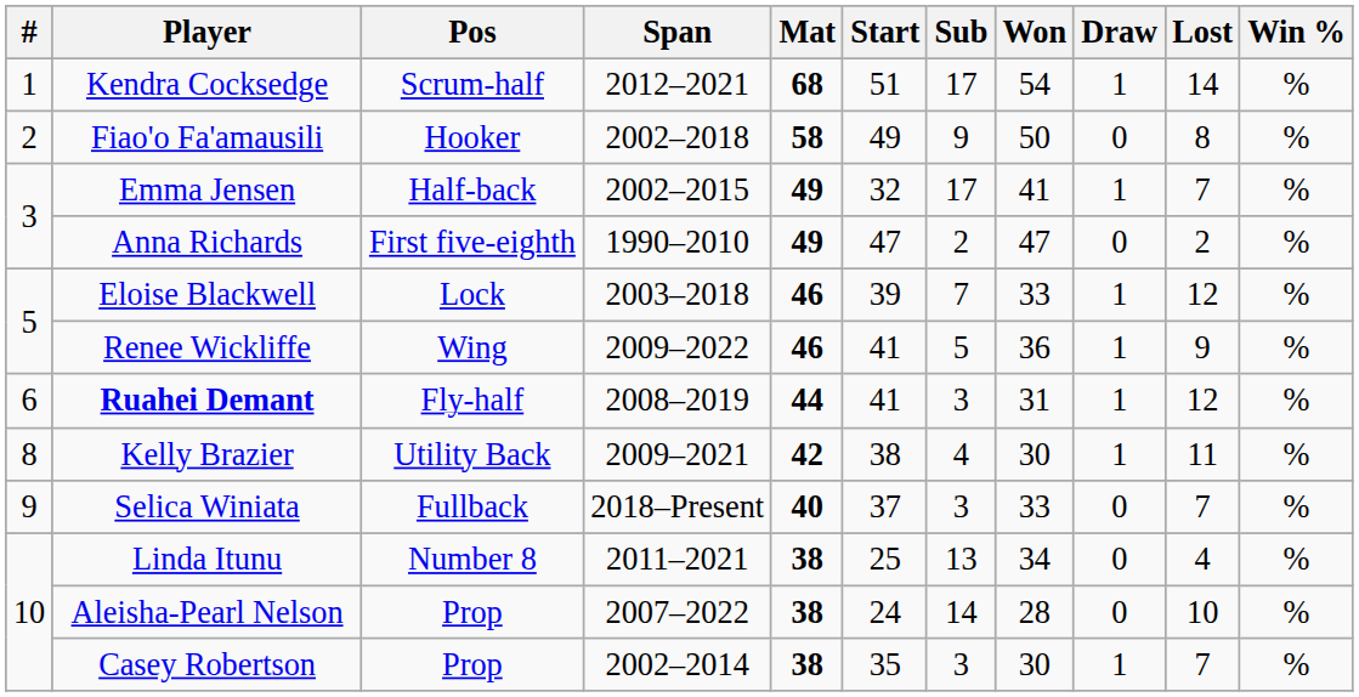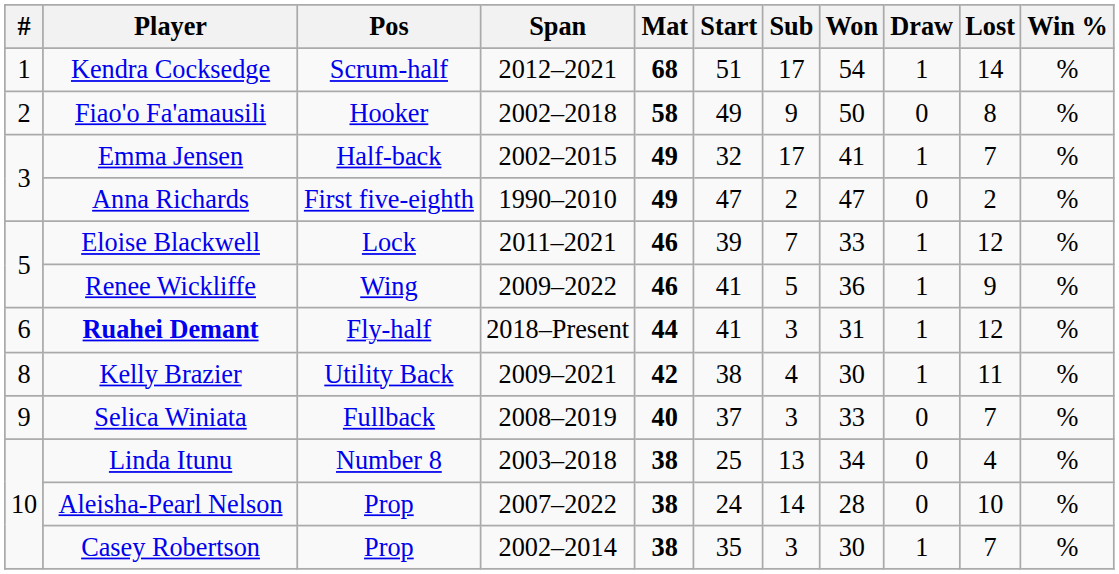 <table class="wikitable sortable" style="font-size:95%; text-align:center;">
 <tr>
 <th>#</th>
 <th style="width:140px;">Player</th>
 <th>Pos</th>
 <th>Span</th>
 <th>Mat</th>
 <th>Start</th>
 <th>Sub</th>
 <th>Won</th>
 <th>Draw</th>
 <th>Lost</th>
 <th>Win %</th>
 </tr>
 <tr>
 <td>1</td>
 <td><a href='#'>Kendra Cocksedge</a></td>
 <td><a href='#'>Scrum-half</a></td>
 <td>2012–2021</td>
 <td><strong>68</strong></td>
 <td>51</td>
 <td>17</td>
 <td>54</td>
 <td>1</td>
 <td>14</td>
 <td>%</td>
 </tr>
 <tr>
 <td>2</td>
 <td><a href='#'>Fiao'o Fa'amausili</a></td>
 <td><a href='#'>Hooker</a></td>
 <td>2002–2018</td>
 <td><strong>58</strong></td>
 <td>49</td>
 <td>9</td>
 <td>50</td>
 <td>0</td>
 <td>8</td>
 <td>%</td>
 </tr>
 <tr>
 <td rowspan="2">3</td>
 <td><a href='#'>Emma Jensen</a></td>
 <td><a href='#'>Half-back</a></td>
 <td>2002–2015</td>
 <td><strong>49</strong></td>
 <td>32</td>
 <td>17</td>
 <td>41</td>
 <td>1</td>
 <td>7</td>
 <td>%</td>
 </tr>
 <tr>
 <td><a href='#'>Anna Richards</a></td>
 <td><a href='#'>First five-eighth</a></td>
 <td>1990–2010</td>
 <td><strong>49</strong></td>
 <td>47</td>
 <td>2</td>
 <td>47</td>
 <td>0</td>
 <td>2</td>
 <td>%</td>
 </tr>
 <tr>
 <td rowspan="2">5</td>
 <td><a href='#'>Eloise Blackwell</a></td>
 <td><a href='#'>Lock</a></td>
-<td>2003–2018</td>
+<td>2011–2021</td>
 <td><strong>46</strong></td>
 <td>39</td>
 <td>7</td>
 <td>33</td>
 <td>1</td>
 <td>12</td>
 <td>%</td>
 </tr>
 <tr>
 <td><a href='#'>Renee Wickliffe</a></td>
 <td><a href='#'>Wing</a></td>
 <td>2009–2022</td>
 <td><strong>46</strong></td>
 <td>41</td>
 <td>5</td>
 <td>36</td>
 <td>1</td>
 <td>9</td>
 <td>%</td>
 </tr>
 <tr>
 <td>6</td>
 <td><strong><a href='#'>Ruahei Demant</a></strong></td>
 <td><a href='#'>Fly-half</a></td>
-<td>2008–2019</td>
+<td>2018–Present</td>
 <td><strong>44</strong></td>
 <td>41</td>
 <td>3</td>
 <td>31</td>
 <td>1</td>
 <td>12</td>
 <td>%</td>
 </tr>
 <tr>
 <td>8</td>
 <td><a href='#'>Kelly Brazier</a></td>
 <td><a href='#'>Utility Back</a></td>
 <td>2009–2021</td>
 <td><strong>42</strong></td>
 <td>38</td>
 <td>4</td>
 <td>30</td>
 <td>1</td>
 <td>11</td>
 <td>%</td>
 </tr>
 <tr>
 <td>9</td>
 <td><a href='#'>Selica Winiata</a></td>
 <td><a href='#'>Fullback</a></td>
-<td>2018–Present</td>
+<td>2008–2019</td>
 <td><strong>40</strong></td>
 <td>37</td>
 <td>3</td>
 <td>33</td>
 <td>0</td>
 <td>7</td>
 <td>%</td>
 </tr>
 <tr>
 <td rowspan="3">10</td>
 <td><a href='#'>Linda Itunu</a></td>
 <td><a href='#'>Number 8</a></td>
-<td>2011–2021</td>
+<td>2003–2018</td>
 <td><strong>38</strong></td>
 <td>25</td>
 <td>13</td>
 <td>34</td>
 <td>0</td>
 <td>4</td>
 <td>%</td>
 </tr>
 <tr>
 <td><a href='#'>Aleisha-Pearl Nelson</a></td>
 <td><a href='#'>Prop</a></td>
 <td>2007–2022</td>
 <td><strong>38</strong></td>
 <td>24</td>
 <td>14</td>
 <td>28</td>
 <td>0</td>
 <td>10</td>
 <td>%</td>
 </tr>
 <tr>
 <td><a href='#'>Casey Robertson</a></td>
 <td><a href='#'>Prop</a></td>
 <td>2002–2014</td>
 <td><strong>38</strong></td>
 <td>35</td>
 <td>3</td>
 <td>30</td>
 <td>1</td>
 <td>7</td>
 <td>%</td>
 </tr>
 </table>
